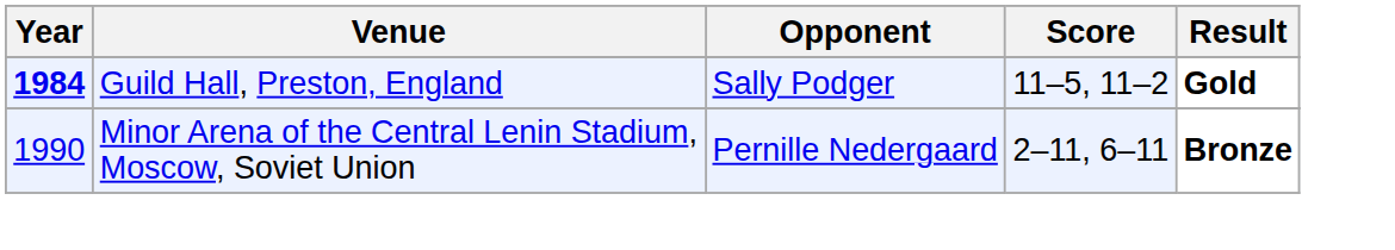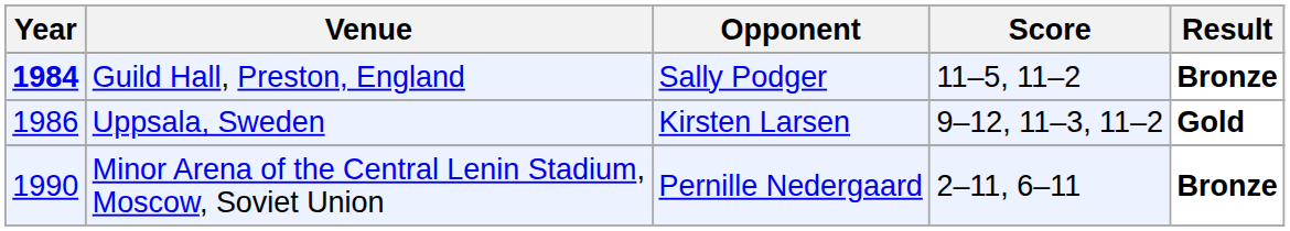 <table class="sortable wikitable" style="font-size: 90%;">
 <tr>
 <th>Year</th>
 <th>Venue</th>
 <th>Opponent</th>
 <th>Score</th>
 <th>Result</th>
 </tr>
 <tr>
 </tr>
 <tr style="background:#ECF2FF">
 <td align="center"><strong><a href='#'>1984</a></strong></td>
 <td align="left"><a href='#'>Guild Hall</a>, <a href='#'>Preston, England</a></td>
 <td align="left"> <a href='#'>Sally Podger</a></td>
 <td align="left">11–5, 11–2</td>
-<td style="text-align:left; background:white"> <strong>Gold</strong></td>
+<td style="text-align:left; background:white"> <strong>Bronze</strong></td>
 </tr>
 <tr>
+</tr>
+<tr style="background:#ECF2FF">
+<td align="center"><a href='#'>1986</a></td>
+<td align="left"><a href='#'>Uppsala, Sweden</a></td>
+<td align="left"> <a href='#'>Kirsten Larsen</a></td>
+<td align="left">9–12, 11–3, 11–2</td>
+<td style="text-align:left; background:white"> <strong>Gold</strong></td>
 </tr>
 <tr>
 </tr>
 <tr style="background:#ECF2FF">
 <td align="center"><a href='#'>1990</a></td>
 <td align="left"><a href='#'>Minor Arena of the Central Lenin Stadium</a>, <br> <a href='#'>Moscow</a>, Soviet Union</td>
 <td align="left"> <a href='#'>Pernille Nedergaard</a></td>
 <td align="left">2–11, 6–11</td>
 <td style="text-align:left; background:white"> <strong>Bronze</strong></td>
 </tr>
 </table>
